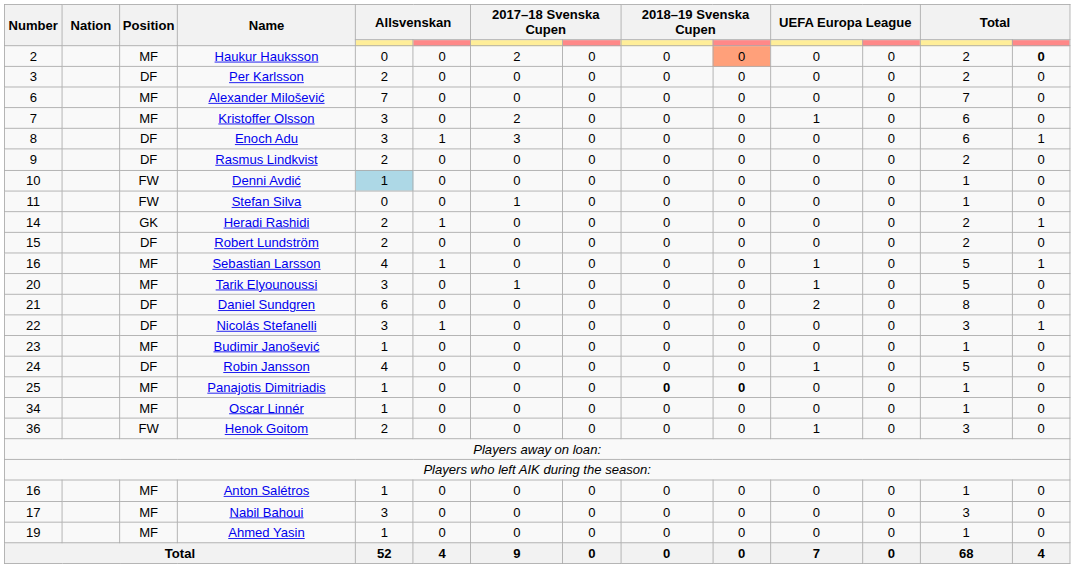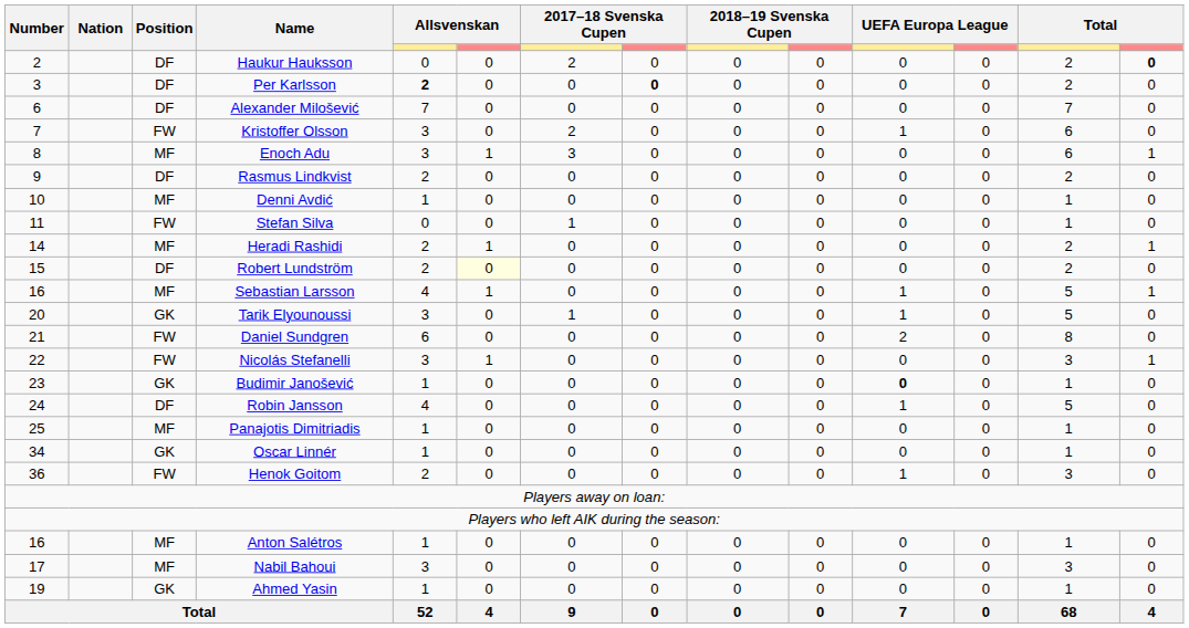 <table class="wikitable" style="font-size: 95%; text-align: center;">
 <tr>
 <th rowspan=2 width=60>Number</th>
 <th rowspan=2 width=60>Nation</th>
 <th rowspan=2 width=60>Position</th>
 <th rowspan=2 width=200>Name</th>
 <th colspan=2>Allsvenskan</th>
 <th colspan=2>2017–18 Svenska Cupen</th>
 <th colspan=2>2018–19 Svenska Cupen</th>
 <th colspan=2>UEFA Europa League</th>
 <th colspan=2>Total</th>
 </tr>
 <tr>
 <th style="width:60px; background:#fe9;"></th>
 <th style="width:60px; background:#ff8888;"></th>
 <th style="width:100px; background:#fe9;"></th>
 <th style="width:60px; background:#ff8888;"></th>
 <th style="width:100px; background:#fe9;"></th>
 <th style="width:60px; background:#ff8888;"></th>
 <th style="width:100px; background:#fe9;"></th>
 <th style="width:60px; background:#ff8888;"></th>
 <th style="width:100px; background:#fe9;"></th>
 <th style="width:60px; background:#ff8888;"></th>
 </tr>
 <tr>
 <td>2</td>
 <td></td>
-<td>MF</td>
+<td>DF</td>
 <td><a href='#'>Haukur Hauksson</a></td>
 <td>0</td>
 <td>0</td>
 <td>2</td>
 <td>0</td>
 <td>0</td>
-<td style="background: lightsalmon;">0</td>
+<td>0</td>
 <td>0</td>
 <td>0</td>
 <td>2</td>
 <td><strong>0</strong></td>
 </tr>
 <tr>
 <td>3</td>
 <td></td>
 <td>DF</td>
 <td><a href='#'>Per Karlsson</a></td>
-<td>2</td>
+<td><strong>2</strong></td>
 <td>0</td>
 <td>0</td>
-<td>0</td>
+<td><strong>0</strong></td>
 <td>0</td>
 <td>0</td>
 <td>0</td>
 <td>0</td>
 <td>2</td>
 <td>0</td>
 </tr>
 <tr>
 <td>6</td>
 <td></td>
-<td>MF</td>
+<td>DF</td>
 <td><a href='#'>Alexander Milošević</a></td>
 <td>7</td>
 <td>0</td>
 <td>0</td>
 <td>0</td>
 <td>0</td>
 <td>0</td>
 <td>0</td>
 <td>0</td>
 <td>7</td>
 <td>0</td>
 </tr>
 <tr>
 <td>7</td>
 <td></td>
-<td>MF</td>
+<td>FW</td>
 <td><a href='#'>Kristoffer Olsson</a></td>
 <td>3</td>
 <td>0</td>
 <td>2</td>
 <td>0</td>
 <td>0</td>
 <td>0</td>
 <td>1</td>
 <td>0</td>
 <td>6</td>
 <td>0</td>
 </tr>
 <tr>
 <td>8</td>
 <td></td>
-<td>DF</td>
+<td>MF</td>
 <td><a href='#'>Enoch Adu</a></td>
 <td>3</td>
 <td>1</td>
 <td>3</td>
 <td>0</td>
 <td>0</td>
 <td>0</td>
 <td>0</td>
 <td>0</td>
 <td>6</td>
 <td>1</td>
 </tr>
 <tr>
 <td>9</td>
 <td></td>
 <td>DF</td>
 <td><a href='#'>Rasmus Lindkvist</a></td>
 <td>2</td>
 <td>0</td>
 <td>0</td>
 <td>0</td>
 <td>0</td>
 <td>0</td>
 <td>0</td>
 <td>0</td>
 <td>2</td>
 <td>0</td>
 </tr>
 <tr>
 <td>10</td>
 <td></td>
-<td>FW</td>
+<td>MF</td>
 <td><a href='#'>Denni Avdić</a></td>
-<td style="background: lightblue;">1</td>
+<td>1</td>
 <td>0</td>
 <td>0</td>
 <td>0</td>
 <td>0</td>
 <td>0</td>
 <td>0</td>
 <td>0</td>
 <td>1</td>
 <td>0</td>
 </tr>
 <tr>
 <td>11</td>
 <td></td>
 <td>FW</td>
 <td><a href='#'>Stefan Silva</a></td>
 <td>0</td>
 <td>0</td>
 <td>1</td>
 <td>0</td>
 <td>0</td>
 <td>0</td>
 <td>0</td>
 <td>0</td>
 <td>1</td>
 <td>0</td>
 </tr>
 <tr>
 <td>14</td>
 <td></td>
-<td>GK</td>
+<td>MF</td>
 <td><a href='#'>Heradi Rashidi</a></td>
 <td>2</td>
 <td>1</td>
 <td>0</td>
 <td>0</td>
 <td>0</td>
 <td>0</td>
 <td>0</td>
 <td>0</td>
 <td>2</td>
 <td>1</td>
 </tr>
 <tr>
 <td>15</td>
 <td></td>
 <td>DF</td>
 <td><a href='#'>Robert Lundström</a></td>
 <td>2</td>
-<td>0</td>
+<td style="background: lightyellow;">0</td>
 <td>0</td>
 <td>0</td>
 <td>0</td>
 <td>0</td>
 <td>0</td>
 <td>0</td>
 <td>2</td>
 <td>0</td>
 </tr>
 <tr>
 <td>16</td>
 <td></td>
 <td>MF</td>
 <td><a href='#'>Sebastian Larsson</a></td>
 <td>4</td>
 <td>1</td>
 <td>0</td>
 <td>0</td>
 <td>0</td>
 <td>0</td>
 <td>1</td>
 <td>0</td>
 <td>5</td>
 <td>1</td>
 </tr>
 <tr>
 <td>20</td>
 <td></td>
-<td>MF</td>
+<td>GK</td>
 <td><a href='#'>Tarik Elyounoussi</a></td>
 <td>3</td>
 <td>0</td>
 <td>1</td>
 <td>0</td>
 <td>0</td>
 <td>0</td>
 <td>1</td>
 <td>0</td>
 <td>5</td>
 <td>0</td>
 </tr>
 <tr>
 <td>21</td>
 <td></td>
-<td>DF</td>
+<td>FW</td>
 <td><a href='#'>Daniel Sundgren</a></td>
 <td>6</td>
 <td>0</td>
 <td>0</td>
 <td>0</td>
 <td>0</td>
 <td>0</td>
 <td>2</td>
 <td>0</td>
 <td>8</td>
 <td>0</td>
 </tr>
 <tr>
 <td>22</td>
 <td></td>
-<td>DF</td>
+<td>FW</td>
 <td><a href='#'>Nicolás Stefanelli</a></td>
 <td>3</td>
 <td>1</td>
 <td>0</td>
 <td>0</td>
 <td>0</td>
 <td>0</td>
 <td>0</td>
 <td>0</td>
 <td>3</td>
 <td>1</td>
 </tr>
 <tr>
 <td>23</td>
 <td></td>
-<td>MF</td>
+<td>GK</td>
 <td><a href='#'>Budimir Janošević</a></td>
 <td>1</td>
 <td>0</td>
 <td>0</td>
 <td>0</td>
 <td>0</td>
 <td>0</td>
-<td>0</td>
+<td><strong>0</strong></td>
 <td>0</td>
 <td>1</td>
 <td>0</td>
 </tr>
 <tr>
 <td>24</td>
 <td></td>
 <td>DF</td>
 <td><a href='#'>Robin Jansson</a></td>
 <td>4</td>
 <td>0</td>
 <td>0</td>
 <td>0</td>
 <td>0</td>
 <td>0</td>
 <td>1</td>
 <td>0</td>
 <td>5</td>
 <td>0</td>
 </tr>
 <tr>
 <td>25</td>
 <td></td>
 <td>MF</td>
 <td><a href='#'>Panajotis Dimitriadis</a></td>
 <td>1</td>
 <td>0</td>
 <td>0</td>
 <td>0</td>
-<td><strong>0</strong></td>
-<td><strong>0</strong></td>
+<td>0</td>
+<td>0</td>
 <td>0</td>
 <td>0</td>
 <td>1</td>
 <td>0</td>
 </tr>
 <tr>
 <td>34</td>
 <td></td>
-<td>MF</td>
+<td>GK</td>
 <td><a href='#'>Oscar Linnér</a></td>
 <td>1</td>
 <td>0</td>
 <td>0</td>
 <td>0</td>
 <td>0</td>
 <td>0</td>
 <td>0</td>
 <td>0</td>
 <td>1</td>
 <td>0</td>
 </tr>
 <tr>
 <td>36</td>
 <td></td>
 <td>FW</td>
 <td><a href='#'>Henok Goitom</a></td>
 <td>2</td>
 <td>0</td>
 <td>0</td>
 <td>0</td>
 <td>0</td>
 <td>0</td>
 <td>1</td>
 <td>0</td>
 <td>3</td>
 <td>0</td>
 </tr>
 <tr>
 <td colspan="15"><em>Players away on loan:</em></td>
 </tr>
 <tr>
 <td colspan="15"><em>Players who left AIK during the season:</em></td>
 </tr>
 <tr>
 <td>16</td>
 <td></td>
 <td>MF</td>
 <td><a href='#'>Anton Salétros</a></td>
 <td>1</td>
 <td>0</td>
 <td>0</td>
 <td>0</td>
 <td>0</td>
 <td>0</td>
 <td>0</td>
 <td>0</td>
 <td>1</td>
 <td>0</td>
 </tr>
 <tr>
 <td>17</td>
 <td></td>
 <td>MF</td>
 <td><a href='#'>Nabil Bahoui</a></td>
 <td>3</td>
 <td>0</td>
 <td>0</td>
 <td>0</td>
 <td>0</td>
 <td>0</td>
 <td>0</td>
 <td>0</td>
 <td>3</td>
 <td>0</td>
 </tr>
 <tr>
 <td>19</td>
 <td></td>
-<td>MF</td>
+<td>GK</td>
 <td><a href='#'>Ahmed Yasin</a></td>
 <td>1</td>
 <td>0</td>
 <td>0</td>
 <td>0</td>
 <td>0</td>
 <td>0</td>
 <td>0</td>
 <td>0</td>
 <td>1</td>
 <td>0</td>
 </tr>
 <tr>
 <th colspan=4>Total</th>
 <th>52</th>
 <th>4</th>
 <th>9</th>
 <th>0</th>
 <th>0</th>
 <th>0</th>
 <th>7</th>
 <th>0</th>
 <th>68</th>
 <th>4</th>
 </tr>
 </table>
